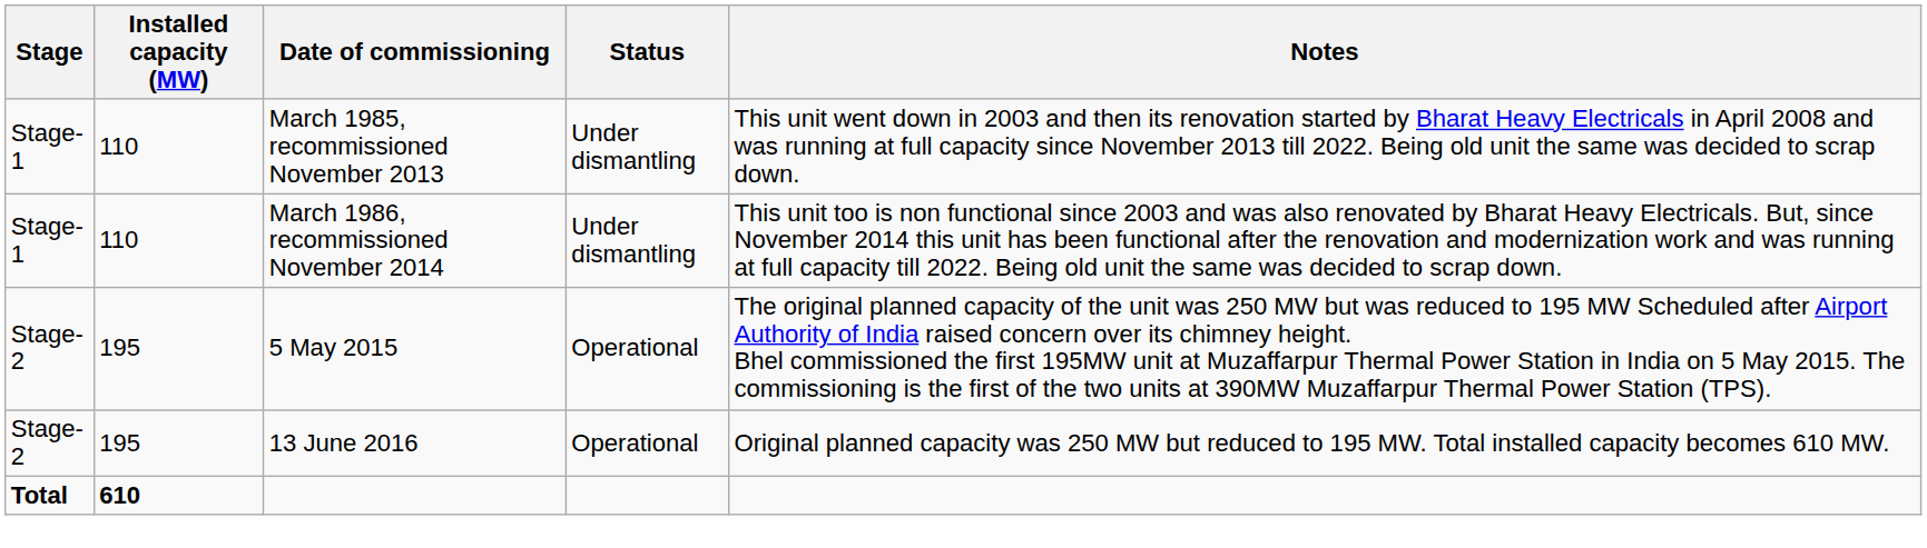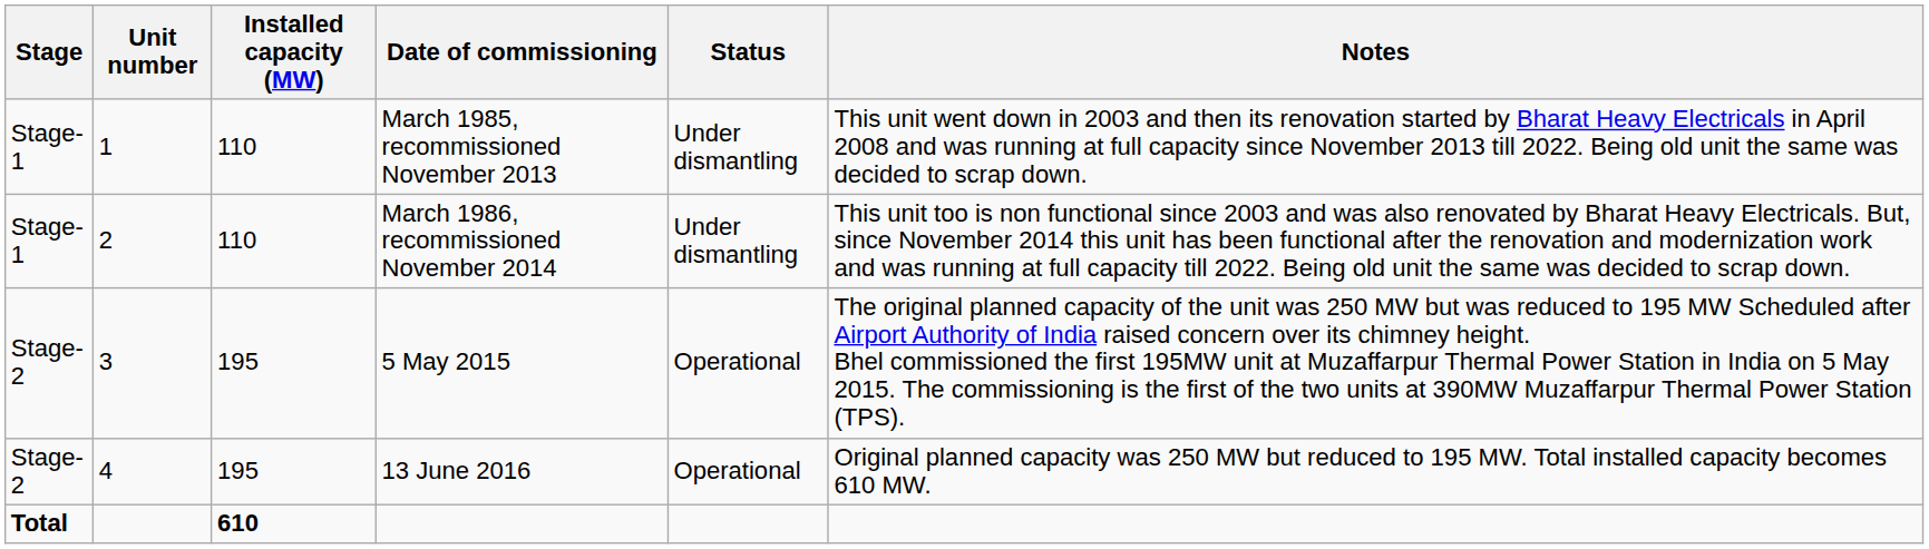 <table class="sortable wikitable">
 <tr>
 <th>Stage</th>
+<th>Unit number</th>
 <th>Installed capacity (<a href='#'>MW</a>)</th>
 <th>Date of commissioning</th>
 <th>Status</th>
 <th>Notes</th>
 </tr>
 <tr>
 <td>Stage-1</td>
+<td>1</td>
 <td>110</td>
 <td>March 1985, recommissioned November 2013</td>
 <td>Under dismantling</td>
 <td>This unit went down in 2003 and then its renovation started by <a href='#'>Bharat Heavy Electricals</a> in April 2008 and was running at full capacity since November 2013 till 2022. Being old unit the same was decided to scrap down.</td>
 </tr>
 <tr>
 <td>Stage-1</td>
+<td>2</td>
 <td>110</td>
 <td>March 1986, recommissioned November 2014</td>
 <td>Under dismantling</td>
 <td>This unit too is non functional since 2003 and was also  renovated by Bharat Heavy Electricals. But, since November 2014 this unit has been functional after the renovation and modernization work and was running at full capacity till 2022. Being old unit the same was decided to scrap down.</td>
 </tr>
 <tr>
 <td>Stage-2</td>
+<td>3</td>
 <td>195</td>
 <td>5 May 2015</td>
 <td>Operational</td>
 <td>The original planned capacity of the unit was 250 MW but was reduced to 195 MW Scheduled after <a href='#'>Airport Authority of India</a> raised concern over its chimney height.<br>Bhel commissioned the first 195MW unit at Muzaffarpur Thermal Power Station in India on 5 May 2015. The commissioning is the first of the two units at 390MW Muzaffarpur Thermal Power Station (TPS).</td>
 </tr>
 <tr>
 <td>Stage-2</td>
+<td>4</td>
 <td>195</td>
 <td>13 June 2016</td>
 <td>Operational</td>
 <td>Original planned capacity was 250 MW but reduced to 195 MW. Total installed capacity becomes 610 MW.</td>
 </tr>
 <tr>
 <td><strong>Total</strong></td>
+<td></td>
 <td><strong>610</strong></td>
 <td></td>
 <td></td>
 <td></td>
 </tr>
 </table>
